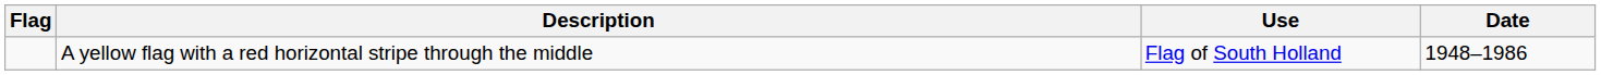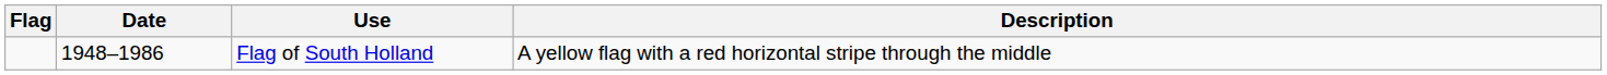 <table class="wikitable">
 <tr style="background:#efefef;">
 <th>Flag</th>
+<th style="width:150px;">Date</th>
+<th style="width:250px;">Use</th>
 <th style="width:1024px;">Description</th>
-<th style="width:250px;">Use</th>
-<th style="width:150px;">Date</th>
 </tr>
 <tr>
 <td></td>
+<td>1948–1986</td>
+<td><a href='#'>Flag</a> of <a href='#'>South Holland</a></td>
 <td>A yellow flag with a red horizontal stripe through the middle</td>
-<td><a href='#'>Flag</a> of <a href='#'>South Holland</a></td>
-<td>1948–1986</td>
 </tr>
 </table>
